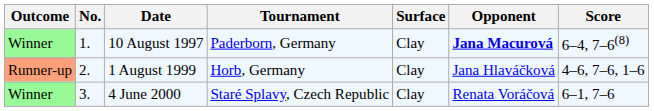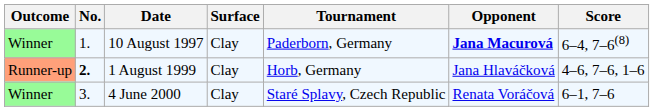 <table class="wikitable" style="font-size:97%">
 <tr>
 <th>Outcome</th>
 <th>No.</th>
 <th>Date</th>
+<th>Surface</th>
 <th>Tournament</th>
-<th>Surface</th>
 <th>Opponent</th>
 <th>Score</th>
 </tr>
 <tr style="background:#f0f8ff;">
 <td style="background:#98fb98;">Winner</td>
 <td>1.</td>
 <td>10 August 1997</td>
+<td>Clay</td>
 <td><a href='#'>Paderborn</a>, Germany</td>
-<td>Clay</td>
 <td><strong> <a href='#'>Jana Macurová</a></strong></td>
 <td>6–4, 7–6<sup>(8)</sup></td>
 </tr>
 <tr bgcolor="#f0f8ff">
 <td style="background:#ffa07a;">Runner-up</td>
-<td>2.</td>
+<td><strong>2.</strong></td>
 <td>1 August 1999</td>
+<td>Clay</td>
 <td><a href='#'>Horb</a>, Germany</td>
-<td>Clay</td>
 <td> <a href='#'>Jana Hlaváčková</a></td>
 <td>4–6, 7–6, 1–6</td>
 </tr>
 <tr style="background:#f0f8ff;">
 <td style="background:#98fb98;">Winner</td>
 <td>3.</td>
 <td>4 June 2000</td>
+<td>Clay</td>
 <td><a href='#'>Staré Splavy</a>, Czech Republic</td>
-<td>Clay</td>
 <td> <a href='#'>Renata Voráčová</a></td>
 <td>6–1, 7–6</td>
 </tr>
 </table>
